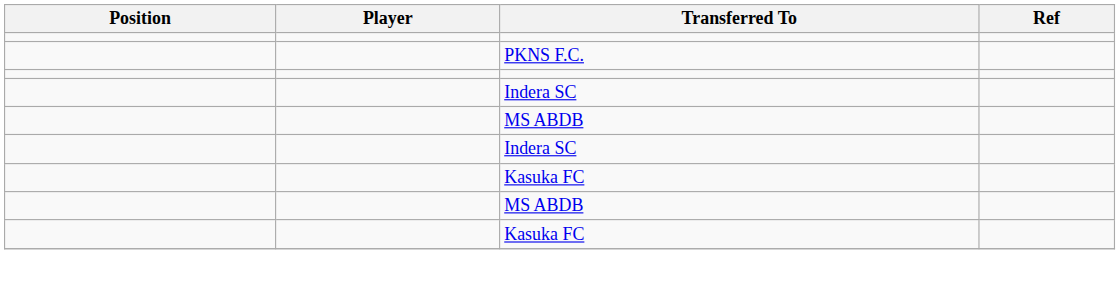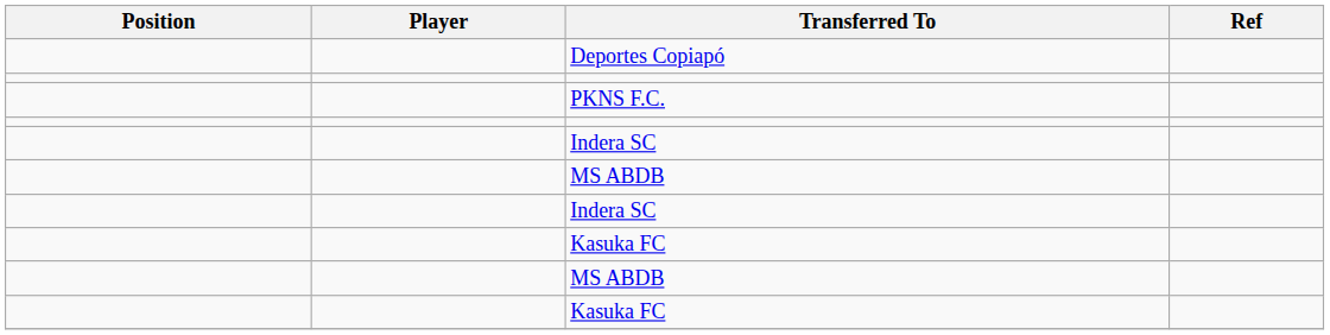 <table class="wikitable sortable" style="width:50%; text-align:center; font-size:100%; text-align:left;">
 <tr>
 <th><strong>Position</strong></th>
 <th><strong>Player</strong></th>
 <th><strong>Transferred To</strong></th>
 <th><strong>Ref</strong></th>
+</tr>
+<tr>
+<td></td>
+<td></td>
+<td> <a href='#'>Deportes Copiapó</a></td>
+<td></td>
 </tr>
 <tr>
 <td></td>
 <td></td>
 <td></td>
 <td></td>
 </tr>
 <tr>
 <td></td>
 <td></td>
 <td> <a href='#'>PKNS F.C.</a></td>
 <td></td>
 </tr>
 <tr>
 <td></td>
 <td></td>
 <td></td>
 <td></td>
 </tr>
 <tr>
 <td></td>
 <td></td>
 <td> <a href='#'>Indera SC</a></td>
 <td></td>
 </tr>
 <tr>
 <td></td>
 <td></td>
 <td> <a href='#'>MS ABDB</a></td>
 <td></td>
 </tr>
 <tr>
 <td></td>
 <td></td>
 <td> <a href='#'>Indera SC</a></td>
 <td></td>
 </tr>
 <tr>
 <td></td>
 <td></td>
 <td> <a href='#'>Kasuka FC</a></td>
 <td></td>
 </tr>
 <tr>
 <td></td>
 <td></td>
 <td> <a href='#'>MS ABDB</a></td>
 <td></td>
 </tr>
 <tr>
 <td></td>
 <td></td>
 <td> <a href='#'>Kasuka FC</a></td>
 <td></td>
 </tr>
 <tr>
 </tr>
 </table>
